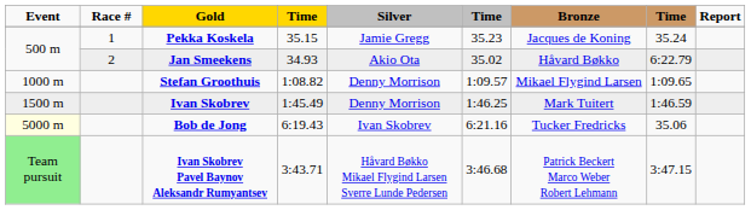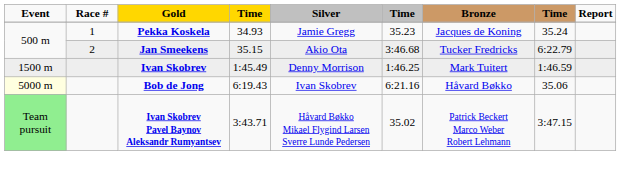 <table class="wikitable">
 <tr>
 <td width="80" align="center"><strong>Event</strong></td>
 <td width="65" align="center"><strong>Race #</strong></td>
 <td width="150" bgcolor="gold" align="center"><strong>Gold</strong></td>
 <td width="50" bgcolor="gold" align="center"><strong>Time</strong></td>
 <td width="150" bgcolor="silver" align="center"><strong>Silver</strong></td>
 <td width="50" bgcolor="silver" align="center"><strong>Time</strong></td>
 <td width="150" bgcolor="#CC9966" align="center"><strong>Bronze</strong></td>
 <td width="50" bgcolor="#CC9966" align="center"><strong>Time</strong></td>
 <td width="50" align="center"><strong>Report</strong></td>
 </tr>
 <tr bgcolor="#cccccc">
 </tr>
 <tr>
 <td rowspan=2 align="center">500 m</td>
 <td align="center">1</td>
 <td align="center"><strong><a href='#'>Pekka Koskela</a></strong><br><small></small></td>
-<td align="center">35.15</td>
+<td align="center">34.93</td>
 <td align="center"><a href='#'>Jamie Gregg</a><br><small></small></td>
 <td align="center">35.23</td>
 <td align="center"><a href='#'>Jacques de Koning</a><br><small></small></td>
 <td align="center">35.24</td>
 <td align="center"></td>
 </tr>
 <tr bgcolor="#eeeeee">
 <td align="center">2</td>
 <td align="center"><strong><a href='#'>Jan Smeekens</a></strong><br><small></small></td>
-<td align="center">34.93</td>
+<td align="center">35.15</td>
 <td align="center"><a href='#'>Akio Ota</a><br><small></small></td>
-<td align="center">35.02</td>
-<td align="center"><a href='#'>Håvard Bøkko</a><br><small></small></td>
+<td align="center">3:46.68</td>
+<td align="center"><a href='#'>Tucker Fredricks</a><br><small></small></td>
 <td align="center">6:22.79</td>
-<td align="center"></td>
-</tr>
-<tr>
-<td align="center">1000 m</td>
-<td align="center"></td>
-<td align="center"><strong><a href='#'>Stefan Groothuis</a></strong><br><small></small></td>
-<td align="center">1:08.82</td>
-<td align="center"><a href='#'>Denny Morrison</a><br><small></small></td>
-<td align="center">1:09.57</td>
-<td align="center"><a href='#'>Mikael Flygind Larsen</a><br><small></small></td>
-<td align="center">1:09.65</td>
 <td align="center"></td>
 </tr>
 <tr bgcolor="#eeeeee">
 <td align="center">1500 m</td>
 <td align="center"></td>
 <td align="center"><strong><a href='#'>Ivan Skobrev</a></strong><br><small></small></td>
 <td align="center">1:45.49</td>
 <td align="center"><a href='#'>Denny Morrison</a><br><small></small></td>
 <td align="center">1:46.25</td>
 <td align="center"><a href='#'>Mark Tuitert</a><br><small></small></td>
 <td align="center">1:46.59</td>
 <td align="center"></td>
 </tr>
 <tr>
 <td align="center" style="background: lightyellow;">5000 m</td>
 <td align="center"></td>
 <td align="center"><strong><a href='#'>Bob de Jong</a></strong><br><small></small></td>
 <td align="center">6:19.43</td>
 <td align="center"><a href='#'>Ivan Skobrev</a><br><small></small></td>
 <td align="center">6:21.16</td>
-<td align="center"><a href='#'>Tucker Fredricks</a><br><small></small></td>
+<td align="center"><a href='#'>Håvard Bøkko</a><br><small></small></td>
 <td align="center">35.06</td>
 <td align="center"></td>
 </tr>
 <tr>
 <td align="center" style="background: lightgreen;">Team pursuit</td>
 <td align="center"></td>
 <td align="center"><strong></strong><br><small><strong><a href='#'>Ivan Skobrev</a><br><a href='#'>Pavel Baynov</a><br><a href='#'>Aleksandr Rumyantsev</a></strong></small></td>
 <td align="center">3:43.71</td>
 <td align="center"><br><small><a href='#'>Håvard Bøkko</a><br><a href='#'>Mikael Flygind Larsen</a><br><a href='#'>Sverre Lunde Pedersen</a></small></td>
-<td align="center">3:46.68</td>
+<td align="center">35.02</td>
 <td align="center"><br><small><a href='#'>Patrick Beckert</a><br><a href='#'>Marco Weber</a><br><a href='#'>Robert Lehmann</a></small></td>
 <td align="center">3:47.15</td>
 <td align="center"></td>
 </tr>
 </table>
